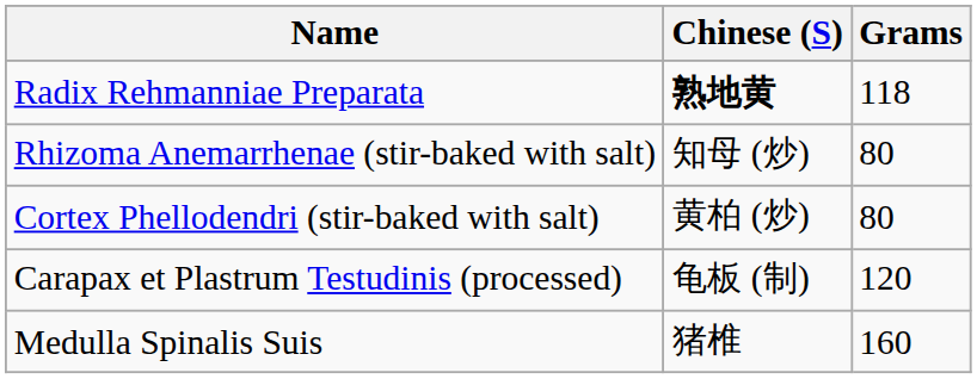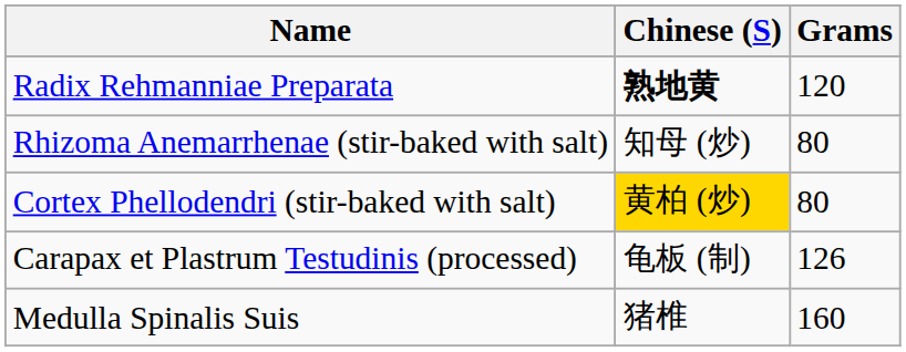 <table class="wikitable sortable">
 <tr>
 <th>Name</th>
 <th>Chinese (<a href='#'>S</a>)</th>
 <th>Grams</th>
 </tr>
 <tr>
 <td><a href='#'>Radix Rehmanniae Preparata</a></td>
 <td><strong>熟地黄</strong></td>
-<td>118</td>
+<td>120</td>
 </tr>
 <tr>
 <td><a href='#'>Rhizoma Anemarrhenae</a> (stir-baked with salt)</td>
 <td>知母 (炒)</td>
 <td>80</td>
 </tr>
 <tr>
 <td><a href='#'>Cortex Phellodendri</a> (stir-baked with salt)</td>
-<td>黄柏 (炒)</td>
+<td style="background: gold;">黄柏 (炒)</td>
 <td>80</td>
 </tr>
 <tr>
 <td>Carapax et Plastrum <a href='#'>Testudinis</a> (processed)</td>
 <td>龟板 (制)</td>
-<td>120</td>
+<td>126</td>
 </tr>
 <tr>
 <td>Medulla Spinalis Suis</td>
 <td>猪椎</td>
 <td>160</td>
 </tr>
 </table>
